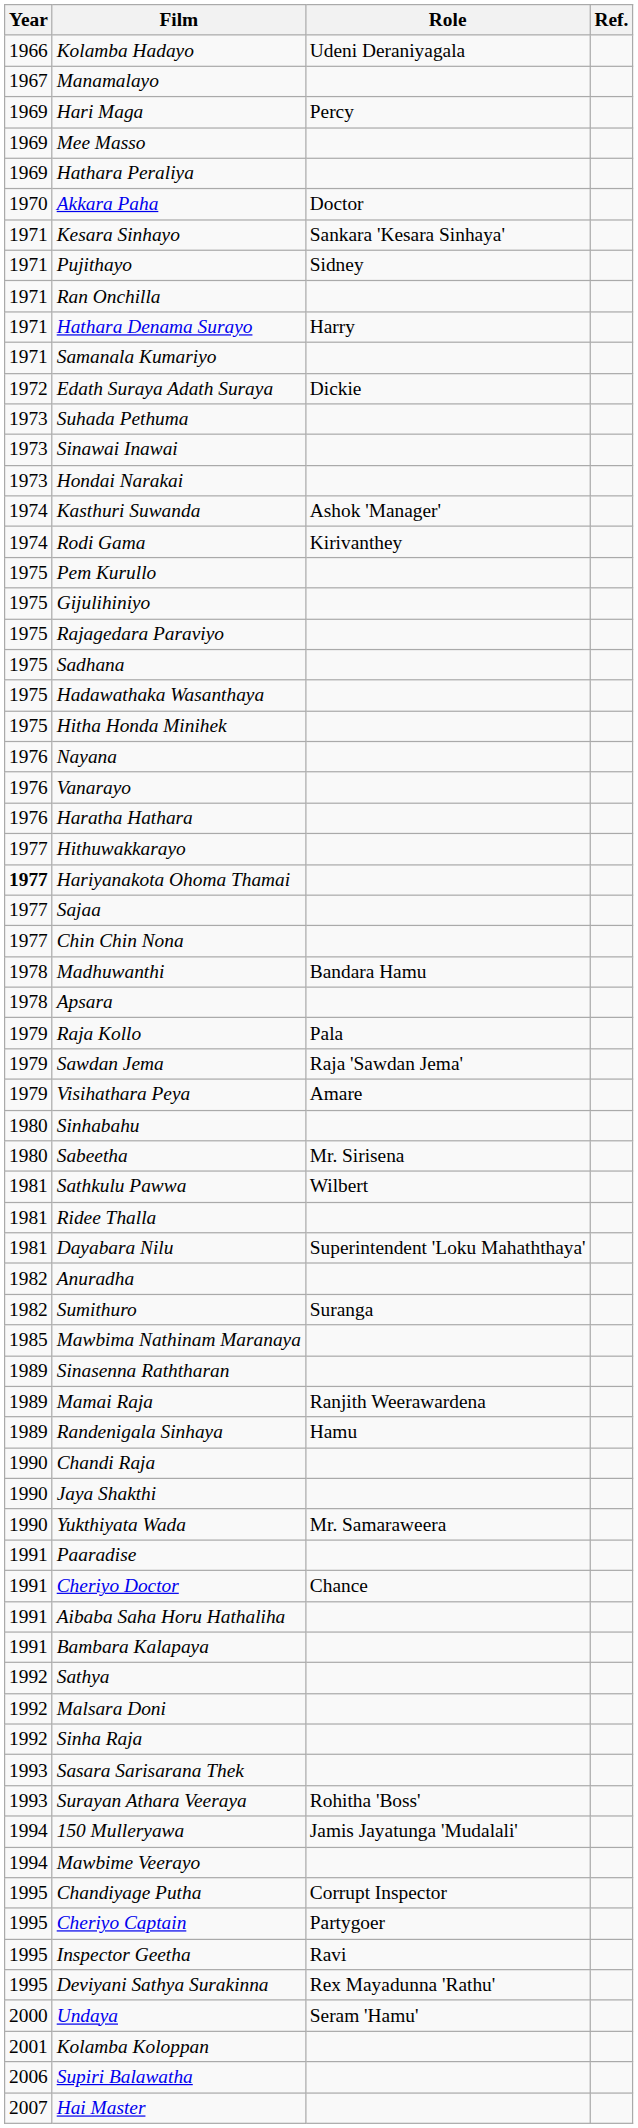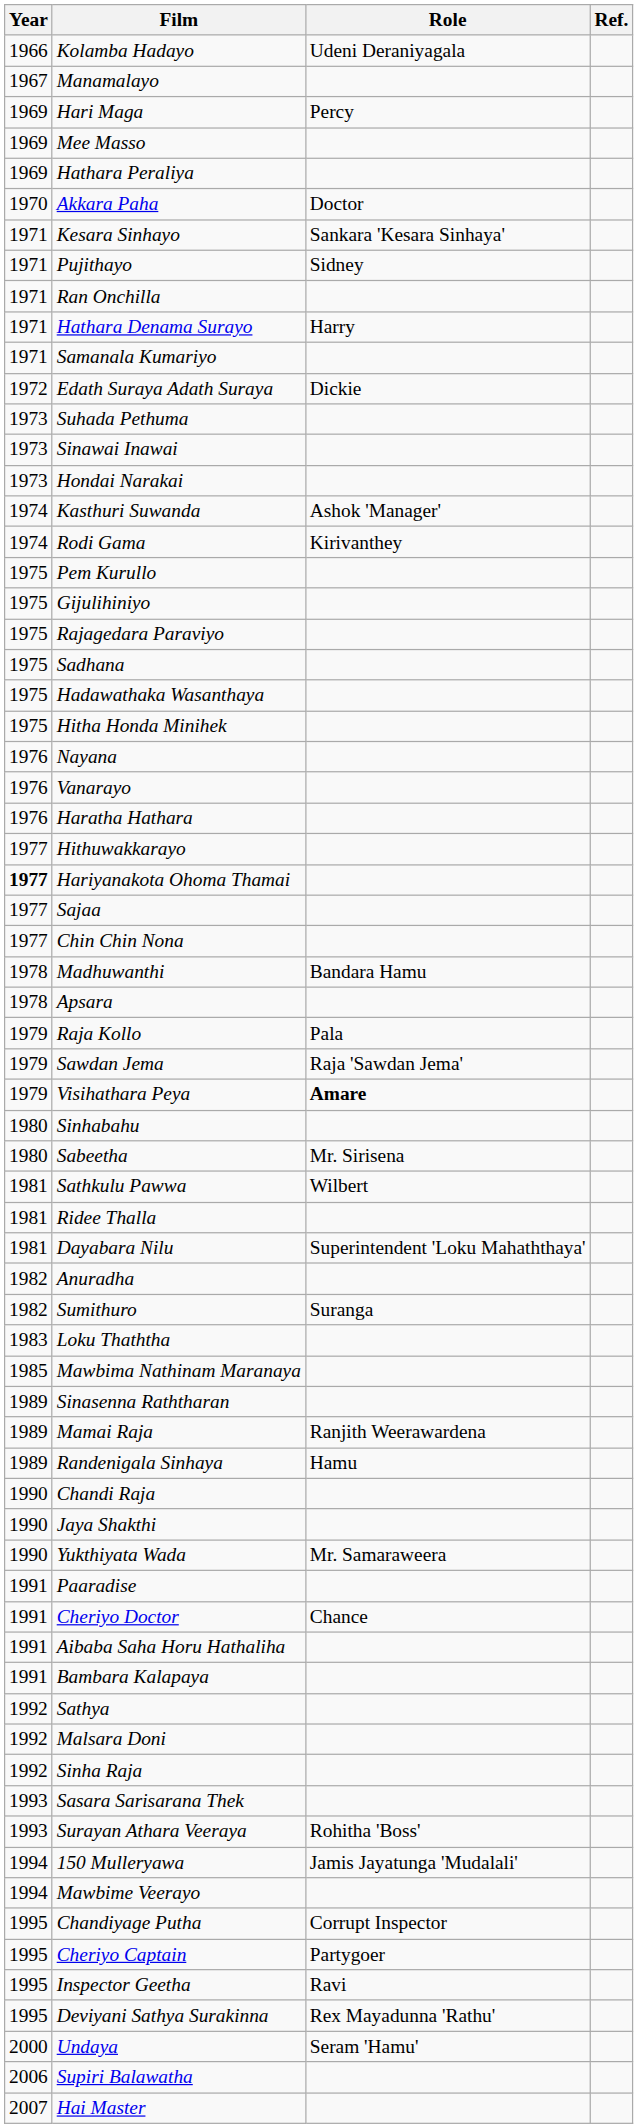 <table class="wikitable">
 <tr>
 <th>Year</th>
 <th>Film</th>
 <th>Role</th>
 <th>Ref.</th>
 </tr>
 <tr>
 <td>1966</td>
 <td><em>Kolamba Hadayo</em></td>
 <td>Udeni Deraniyagala</td>
 <td></td>
 </tr>
 <tr>
 <td>1967</td>
 <td><em>Manamalayo</em></td>
 <td></td>
 <td></td>
 </tr>
 <tr>
 <td>1969</td>
 <td><em>Hari Maga</em></td>
 <td>Percy</td>
 <td></td>
 </tr>
 <tr>
 <td>1969</td>
 <td><em>Mee Masso</em></td>
 <td></td>
 <td></td>
 </tr>
 <tr>
 <td>1969</td>
 <td><em>Hathara Peraliya</em></td>
 <td></td>
 <td></td>
 </tr>
 <tr>
 <td>1970</td>
 <td><em><a href='#'>Akkara Paha</a></em></td>
 <td>Doctor</td>
 <td></td>
 </tr>
 <tr>
 <td>1971</td>
 <td><em>Kesara Sinhayo</em></td>
 <td>Sankara 'Kesara Sinhaya'</td>
 <td></td>
 </tr>
 <tr>
 <td>1971</td>
 <td><em>Pujithayo</em></td>
 <td>Sidney</td>
 <td></td>
 </tr>
 <tr>
 <td>1971</td>
 <td><em>Ran Onchilla</em></td>
 <td></td>
 <td></td>
 </tr>
 <tr>
 <td>1971</td>
 <td><em><a href='#'>Hathara Denama Surayo</a></em></td>
 <td>Harry</td>
 <td></td>
 </tr>
 <tr>
 <td>1971</td>
 <td><em>Samanala Kumariyo</em></td>
 <td></td>
 <td></td>
 </tr>
 <tr>
 <td>1972</td>
 <td><em>Edath Suraya Adath Suraya</em></td>
 <td>Dickie</td>
 <td></td>
 </tr>
 <tr>
 <td>1973</td>
 <td><em>Suhada Pethuma</em></td>
 <td></td>
 <td></td>
 </tr>
 <tr>
 <td>1973</td>
 <td><em>Sinawai Inawai</em></td>
 <td></td>
 <td></td>
 </tr>
 <tr>
 <td>1973</td>
 <td><em>Hondai Narakai</em></td>
 <td></td>
 <td></td>
 </tr>
 <tr>
 <td>1974</td>
 <td><em>Kasthuri Suwanda</em></td>
 <td>Ashok 'Manager'</td>
 <td></td>
 </tr>
 <tr>
 <td>1974</td>
 <td><em>Rodi Gama</em></td>
 <td>Kirivanthey</td>
 <td></td>
 </tr>
 <tr>
 <td>1975</td>
 <td><em>Pem Kurullo</em></td>
 <td></td>
 <td></td>
 </tr>
 <tr>
 <td>1975</td>
 <td><em>Gijulihiniyo</em></td>
 <td></td>
 <td></td>
 </tr>
 <tr>
 <td>1975</td>
 <td><em>Rajagedara Paraviyo</em></td>
 <td></td>
 <td></td>
 </tr>
 <tr>
 <td>1975</td>
 <td><em>Sadhana</em></td>
 <td></td>
 <td></td>
 </tr>
 <tr>
 <td>1975</td>
 <td><em>Hadawathaka Wasanthaya</em></td>
 <td></td>
 <td></td>
 </tr>
 <tr>
 <td>1975</td>
 <td><em>Hitha Honda Minihek</em></td>
 <td></td>
 <td></td>
 </tr>
 <tr>
 <td>1976</td>
 <td><em>Nayana</em></td>
 <td></td>
 <td></td>
 </tr>
 <tr>
 <td>1976</td>
 <td><em>Vanarayo</em></td>
 <td></td>
 <td></td>
 </tr>
 <tr>
 <td>1976</td>
 <td><em>Haratha Hathara</em></td>
 <td></td>
 <td></td>
 </tr>
 <tr>
 <td>1977</td>
 <td><em>Hithuwakkarayo</em></td>
 <td></td>
 <td></td>
 </tr>
 <tr>
 <td><strong>1977</strong></td>
 <td><em>Hariyanakota Ohoma Thamai</em></td>
 <td></td>
 <td></td>
 </tr>
 <tr>
 <td>1977</td>
 <td><em>Sajaa</em></td>
 <td></td>
 <td></td>
 </tr>
 <tr>
 <td>1977</td>
 <td><em>Chin Chin Nona</em></td>
 <td></td>
 <td></td>
 </tr>
 <tr>
 <td>1978</td>
 <td><em>Madhuwanthi</em></td>
 <td>Bandara Hamu</td>
 <td></td>
 </tr>
 <tr>
 <td>1978</td>
 <td><em>Apsara</em></td>
 <td></td>
 <td></td>
 </tr>
 <tr>
 <td>1979</td>
 <td><em>Raja Kollo</em></td>
 <td>Pala</td>
 <td></td>
 </tr>
 <tr>
 <td>1979</td>
 <td><em>Sawdan Jema</em></td>
 <td>Raja 'Sawdan Jema'</td>
 <td></td>
 </tr>
 <tr>
 <td>1979</td>
 <td><em>Visihathara Peya</em></td>
-<td>Amare</td>
+<td><strong>Amare</strong></td>
 <td></td>
 </tr>
 <tr>
 <td>1980</td>
 <td><em>Sinhabahu</em></td>
 <td></td>
 <td></td>
 </tr>
 <tr>
 <td>1980</td>
 <td><em>Sabeetha</em></td>
 <td>Mr. Sirisena</td>
 <td></td>
 </tr>
 <tr>
 <td>1981</td>
 <td><em>Sathkulu Pawwa</em></td>
 <td>Wilbert</td>
 <td></td>
 </tr>
 <tr>
 <td>1981</td>
 <td><em>Ridee Thalla</em></td>
 <td></td>
 <td></td>
 </tr>
 <tr>
 <td>1981</td>
 <td><em>Dayabara Nilu</em></td>
 <td>Superintendent 'Loku Mahaththaya'</td>
 <td></td>
 </tr>
 <tr>
 <td>1982</td>
 <td><em>Anuradha</em></td>
 <td></td>
 <td></td>
 </tr>
 <tr>
 <td>1982</td>
 <td><em>Sumithuro</em></td>
 <td>Suranga</td>
+<td></td>
+</tr>
+<tr>
+<td>1983</td>
+<td><em>Loku Thaththa</em></td>
+<td></td>
 <td></td>
 </tr>
 <tr>
 <td>1985</td>
 <td><em>Mawbima Nathinam Maranaya</em></td>
 <td></td>
 <td></td>
 </tr>
 <tr>
 <td>1989</td>
 <td><em>Sinasenna Raththaran</em></td>
 <td></td>
 <td></td>
 </tr>
 <tr>
 <td>1989</td>
 <td><em>Mamai Raja</em></td>
 <td>Ranjith Weerawardena</td>
 <td></td>
 </tr>
 <tr>
 <td>1989</td>
 <td><em>Randenigala Sinhaya</em></td>
 <td>Hamu</td>
 <td></td>
 </tr>
 <tr>
 <td>1990</td>
 <td><em>Chandi Raja</em></td>
 <td></td>
 <td></td>
 </tr>
 <tr>
 <td>1990</td>
 <td><em>Jaya Shakthi</em></td>
 <td></td>
 <td></td>
 </tr>
 <tr>
 <td>1990</td>
 <td><em>Yukthiyata Wada</em></td>
 <td>Mr. Samaraweera</td>
 <td></td>
 </tr>
 <tr>
 <td>1991</td>
 <td><em>Paaradise</em></td>
 <td></td>
 <td></td>
 </tr>
 <tr>
 <td>1991</td>
 <td><em><a href='#'>Cheriyo Doctor</a></em></td>
 <td>Chance</td>
 <td></td>
 </tr>
 <tr>
 <td>1991</td>
 <td><em>Aibaba Saha Horu Hathaliha</em></td>
 <td></td>
 <td></td>
 </tr>
 <tr>
 <td>1991</td>
 <td><em>Bambara Kalapaya</em></td>
 <td></td>
 <td></td>
 </tr>
 <tr>
 <td>1992</td>
 <td><em>Sathya</em></td>
 <td></td>
 <td></td>
 </tr>
 <tr>
 <td>1992</td>
 <td><em>Malsara Doni</em></td>
 <td></td>
 <td></td>
 </tr>
 <tr>
 <td>1992</td>
 <td><em>Sinha Raja</em></td>
 <td></td>
 <td></td>
 </tr>
 <tr>
 <td>1993</td>
 <td><em>Sasara Sarisarana Thek</em></td>
 <td></td>
 <td></td>
 </tr>
 <tr>
 <td>1993</td>
 <td><em>Surayan Athara Veeraya</em></td>
 <td>Rohitha 'Boss'</td>
 <td></td>
 </tr>
 <tr>
 <td>1994</td>
 <td><em>150 Mulleryawa</em></td>
 <td>Jamis Jayatunga 'Mudalali'</td>
 <td></td>
 </tr>
 <tr>
 <td>1994</td>
 <td><em>Mawbime Veerayo</em></td>
 <td></td>
 <td></td>
 </tr>
 <tr>
 <td>1995</td>
 <td><em>Chandiyage Putha</em></td>
 <td>Corrupt Inspector</td>
 <td></td>
 </tr>
 <tr>
 <td>1995</td>
 <td><em><a href='#'>Cheriyo Captain</a></em></td>
 <td>Partygoer</td>
 <td></td>
 </tr>
 <tr>
 <td>1995</td>
 <td><em>Inspector Geetha</em></td>
 <td>Ravi</td>
 <td></td>
 </tr>
 <tr>
 <td>1995</td>
 <td><em>Deviyani Sathya Surakinna</em></td>
 <td>Rex Mayadunna 'Rathu'</td>
 <td></td>
 </tr>
 <tr>
 <td>2000</td>
 <td><em><a href='#'>Undaya</a></em></td>
 <td>Seram 'Hamu'</td>
 <td></td>
 </tr>
 <tr>
-<td>2001</td>
-<td><em>Kolamba Koloppan</em></td>
-<td></td>
-<td></td>
-</tr>
-<tr>
 <td>2006</td>
 <td><em><a href='#'>Supiri Balawatha</a></em></td>
 <td></td>
 <td></td>
 </tr>
 <tr>
 <td>2007</td>
 <td><em><a href='#'>Hai Master</a></em></td>
 <td></td>
 <td></td>
 </tr>
 </table>
